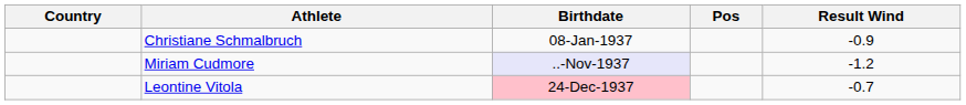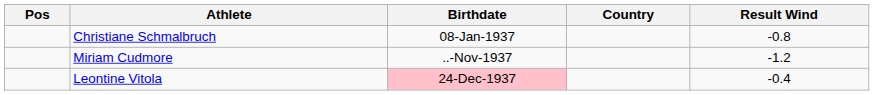 <table class="wikitable"  style="text-align:center; width:65%;">
 <tr>
-<th>Country</th>
+<th>Pos</th>
 <th>Athlete</th>
 <th>Birthdate</th>
-<th>Pos</th>
+<th>Country</th>
 <th>Result Wind</th>
 </tr>
 <tr>
-<td align=left></td>
+<td align=center></td>
 <td align=left><a href='#'>Christiane Schmalbruch</a></td>
 <td>08-Jan-1937</td>
-<td align=center></td>
-<td> -0.9</td>
+<td align=left></td>
+<td> -0.8</td>
 </tr>
 <tr>
+<td align=center></td>
+<td align=left><a href='#'>Miriam Cudmore</a></td>
+<td>..-Nov-1937</td>
 <td align=left></td>
-<td align=left><a href='#'>Miriam Cudmore</a></td>
-<td style="background: lavender;">..-Nov-1937</td>
-<td align=center></td>
 <td> -1.2</td>
 </tr>
 <tr>
-<td align=left></td>
+<td align=center></td>
 <td align=left><a href='#'>Leontine Vitola</a></td>
 <td style="background: pink;">24-Dec-1937</td>
-<td align=center></td>
-<td> -0.7</td>
+<td align=left></td>
+<td> -0.4</td>
 </tr>
 </table>
